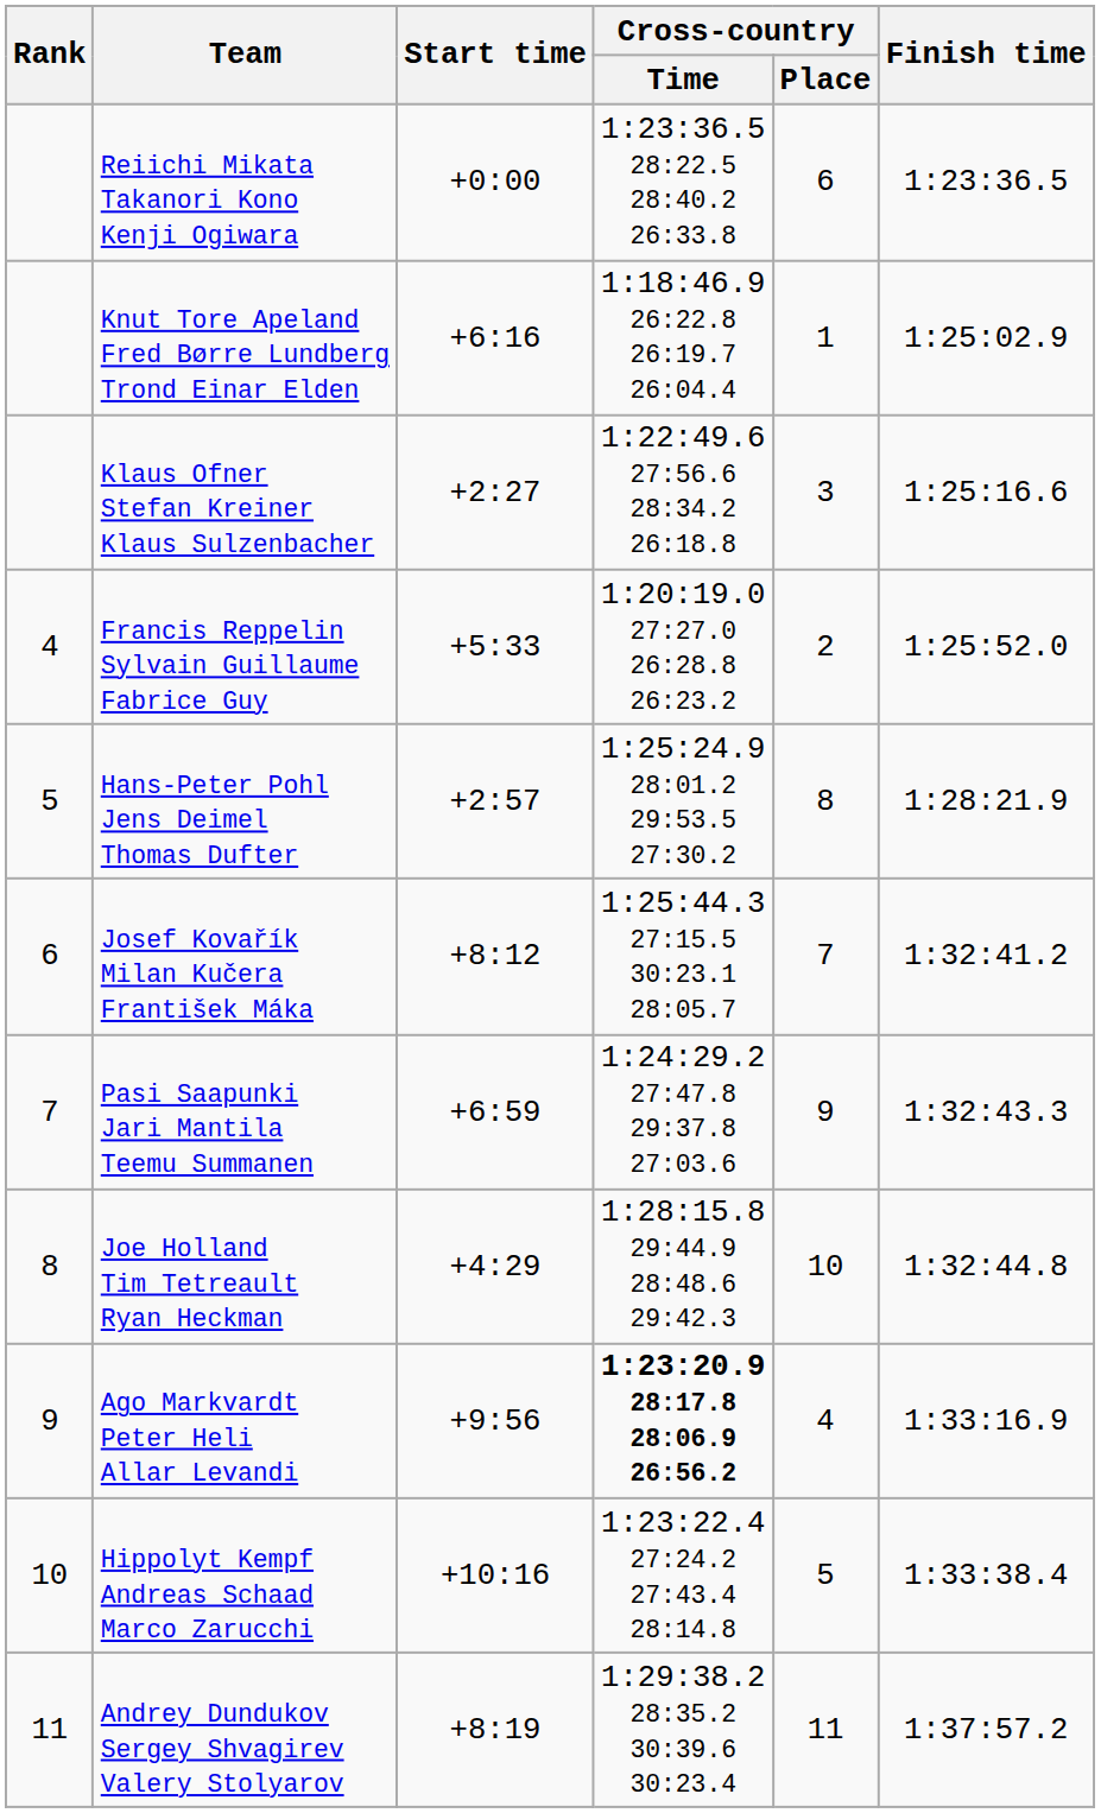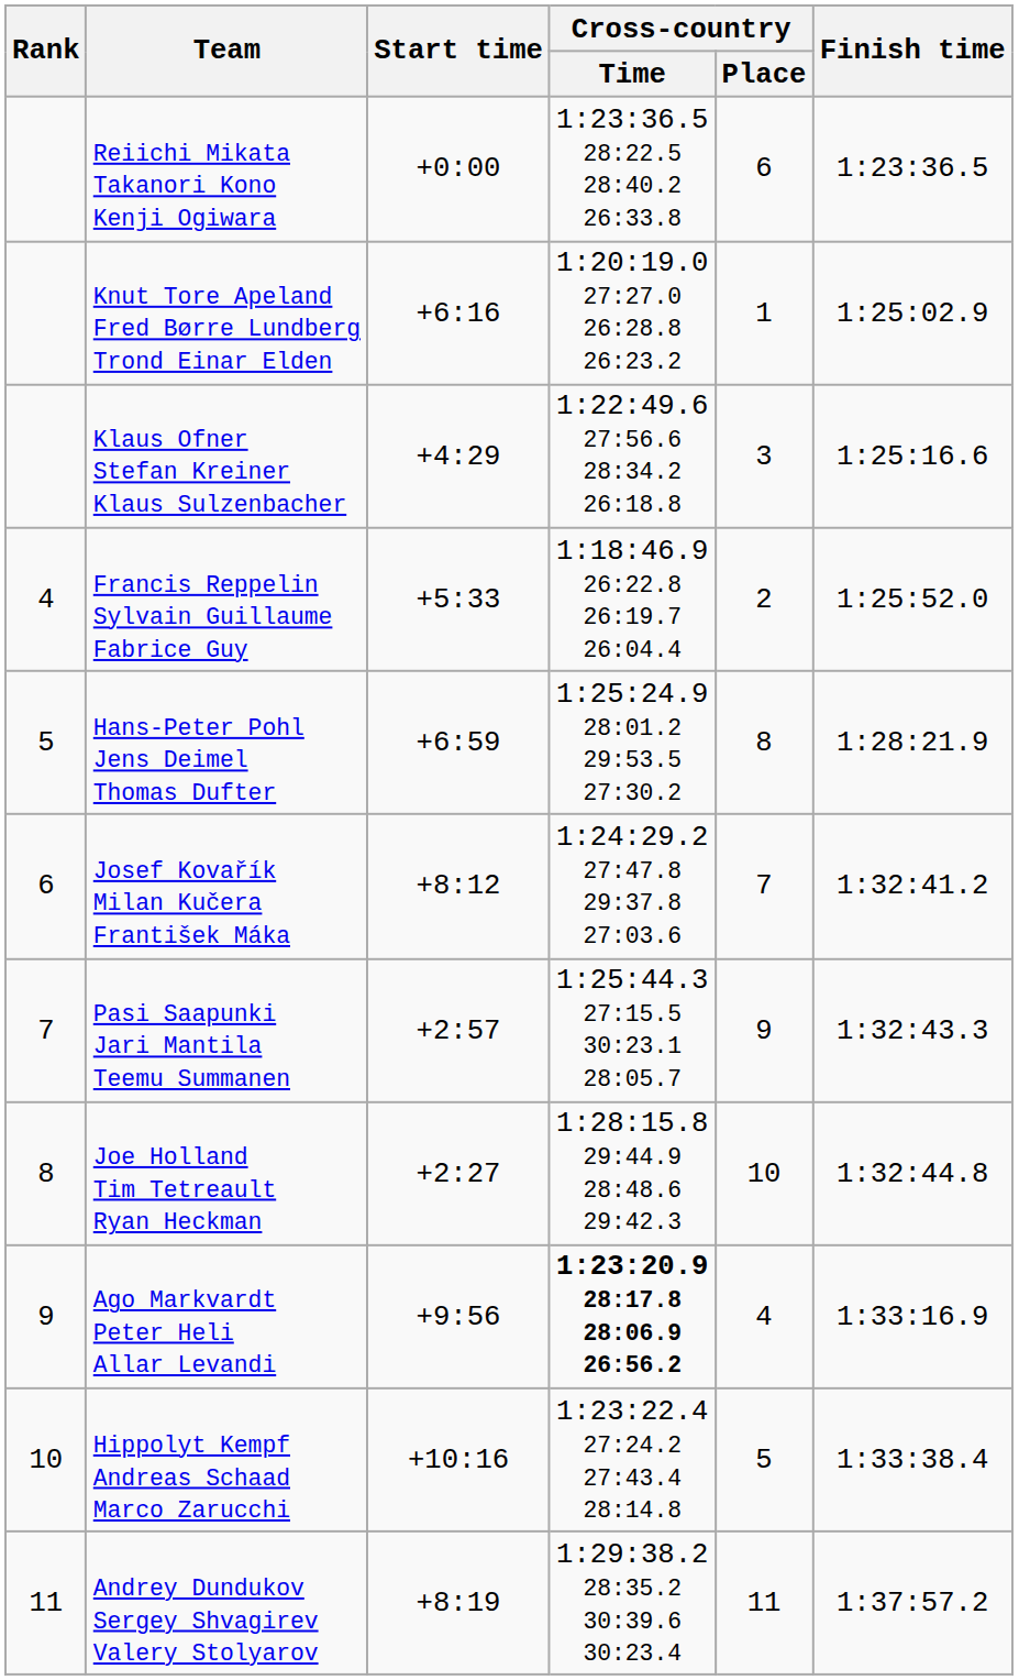 <table class="wikitable sortable" style="text-align:center">
 <tr>
 <th rowspan=2>Rank</th>
 <th rowspan=2>Team</th>
 <th rowspan=2>Start time</th>
 <th colspan=2>Cross-country</th>
 <th rowspan=2>Finish time</th>
 </tr>
 <tr>
 <th>Time</th>
 <th>Place</th>
 </tr>
 <tr>
 <td></td>
 <td align=left> <br> <small> <a href='#'>Reiichi Mikata</a> <br> <a href='#'>Takanori Kono</a> <br> <a href='#'>Kenji Ogiwara</a></small></td>
 <td>+0:00</td>
 <td>1:23:36.5 <br> <small>28:22.5 <br> 28:40.2 <br> 26:33.8</small></td>
 <td>6</td>
 <td>1:23:36.5</td>
 </tr>
 <tr>
 <td></td>
 <td align=left> <br> <small> <a href='#'>Knut Tore Apeland</a> <br> <a href='#'>Fred Børre Lundberg</a> <br> <a href='#'>Trond Einar Elden</a></small></td>
 <td>+6:16</td>
-<td>1:18:46.9 <br> <small>26:22.8 <br> 26:19.7 <br> 26:04.4</small></td>
+<td>1:20:19.0 <br> <small>27:27.0 <br> 26:28.8 <br> 26:23.2</small></td>
 <td>1</td>
 <td>1:25:02.9</td>
 </tr>
 <tr>
 <td></td>
 <td align=left> <br> <small> <a href='#'>Klaus Ofner</a> <br> <a href='#'>Stefan Kreiner</a> <br> <a href='#'>Klaus Sulzenbacher</a></small></td>
-<td>+2:27</td>
+<td>+4:29</td>
 <td>1:22:49.6 <br> <small>27:56.6 <br> 28:34.2 <br> 26:18.8</small></td>
 <td>3</td>
 <td>1:25:16.6</td>
 </tr>
 <tr>
 <td>4</td>
 <td align=left> <br> <small> <a href='#'>Francis Reppelin</a> <br> <a href='#'>Sylvain Guillaume</a> <br> <a href='#'>Fabrice Guy</a></small></td>
 <td>+5:33</td>
-<td>1:20:19.0 <br> <small>27:27.0 <br> 26:28.8 <br> 26:23.2</small></td>
+<td>1:18:46.9 <br> <small>26:22.8 <br> 26:19.7 <br> 26:04.4</small></td>
 <td>2</td>
 <td>1:25:52.0</td>
 </tr>
 <tr>
 <td>5</td>
 <td align=left> <br> <small> <a href='#'>Hans-Peter Pohl</a> <br> <a href='#'>Jens Deimel</a> <br> <a href='#'>Thomas Dufter</a></small></td>
-<td>+2:57</td>
+<td>+6:59</td>
 <td>1:25:24.9 <br> <small>28:01.2 <br> 29:53.5 <br> 27:30.2</small></td>
 <td>8</td>
 <td>1:28:21.9</td>
 </tr>
 <tr>
 <td>6</td>
 <td align=left> <br> <small> <a href='#'>Josef Kovařík</a> <br> <a href='#'>Milan Kučera</a> <br> <a href='#'>František Máka</a></small></td>
 <td>+8:12</td>
-<td>1:25:44.3 <br> <small>27:15.5 <br> 30:23.1 <br> 28:05.7</small></td>
+<td>1:24:29.2 <br> <small>27:47.8 <br> 29:37.8 <br> 27:03.6</small></td>
 <td>7</td>
 <td>1:32:41.2</td>
 </tr>
 <tr>
 <td>7</td>
 <td align=left> <br> <small> <a href='#'>Pasi Saapunki</a> <br> <a href='#'>Jari Mantila</a> <br> <a href='#'>Teemu Summanen</a></small></td>
-<td>+6:59</td>
-<td>1:24:29.2 <br> <small>27:47.8 <br> 29:37.8 <br> 27:03.6</small></td>
+<td>+2:57</td>
+<td>1:25:44.3 <br> <small>27:15.5 <br> 30:23.1 <br> 28:05.7</small></td>
 <td>9</td>
 <td>1:32:43.3</td>
 </tr>
 <tr>
 <td>8</td>
 <td align=left> <br> <small> <a href='#'>Joe Holland</a> <br> <a href='#'>Tim Tetreault</a> <br> <a href='#'>Ryan Heckman</a></small></td>
-<td>+4:29</td>
+<td>+2:27</td>
 <td>1:28:15.8 <br> <small>29:44.9 <br> 28:48.6 <br> 29:42.3</small></td>
 <td>10</td>
 <td>1:32:44.8</td>
 </tr>
 <tr>
 <td>9</td>
 <td align=left> <br> <small> <a href='#'>Ago Markvardt</a> <br> <a href='#'>Peter Heli</a> <br> <a href='#'>Allar Levandi</a></small></td>
 <td>+9:56</td>
 <td><strong>1:23:20.9 <br> <small>28:17.8 <br> 28:06.9 <br> 26:56.2</small></strong></td>
 <td>4</td>
 <td>1:33:16.9</td>
 </tr>
 <tr>
 <td>10</td>
 <td align=left> <br> <small> <a href='#'>Hippolyt Kempf</a> <br> <a href='#'>Andreas Schaad</a> <br> <a href='#'>Marco Zarucchi</a></small></td>
 <td>+10:16</td>
 <td>1:23:22.4 <br> <small>27:24.2 <br> 27:43.4 <br> 28:14.8</small></td>
 <td>5</td>
 <td>1:33:38.4</td>
 </tr>
 <tr>
 <td>11</td>
 <td align=left> <br> <small> <a href='#'>Andrey Dundukov</a> <br> <a href='#'>Sergey Shvagirev</a> <br> <a href='#'>Valery Stolyarov</a></small></td>
 <td>+8:19</td>
 <td>1:29:38.2 <br> <small>28:35.2 <br> 30:39.6 <br> 30:23.4</small></td>
 <td>11</td>
 <td>1:37:57.2</td>
 </tr>
 </table>
